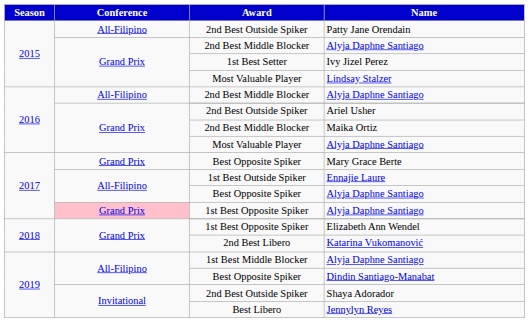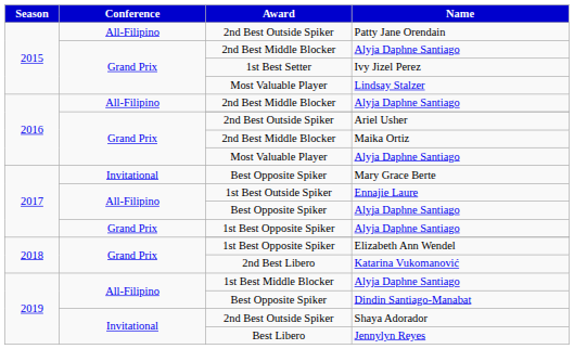 <table class="wikitable">
 <tr>
 <th width=70px style="background: #0000CD; color: white; text-align: center">Season</th>
 <th width=200px style="background: #0000CD; color: white; text-align: center">Conference</th>
 <th width=200px style="background: #0000CD; color: white; text-align: center">Award</th>
 <th width=300px style="background: #0000CD; color: white; text-align: center">Name</th>
 </tr>
 <tr align=center>
 <td rowspan=4><a href='#'>2015</a></td>
 <td><a href='#'>All-Filipino</a></td>
 <td>2nd Best Outside Spiker</td>
 <td style="text-align:left;"> Patty Jane Orendain</td>
 </tr>
 <tr align=center>
 <td rowspan=3><a href='#'>Grand Prix</a></td>
 <td>2nd Best Middle Blocker</td>
 <td style="text-align:left;"> <a href='#'>Alyja Daphne Santiago</a></td>
 </tr>
 <tr align=center>
 <td>1st Best Setter</td>
 <td style="text-align:left;"> Ivy Jizel Perez</td>
 </tr>
 <tr align=center>
 <td>Most Valuable Player</td>
 <td style="text-align:left;"> <a href='#'>Lindsay Stalzer</a></td>
 </tr>
 <tr align=center>
 <td rowspan=5><a href='#'>2016</a></td>
 <td><a href='#'>All-Filipino</a></td>
 <td>2nd Best Middle Blocker</td>
 <td style="text-align:left;"> <a href='#'>Alyja Daphne Santiago</a></td>
 </tr>
 <tr align=center>
 <td rowspan=4><a href='#'>Grand Prix</a></td>
 </tr>
 <tr align=center>
 <td>2nd Best Outside Spiker</td>
 <td style="text-align:left;"> Ariel Usher</td>
 </tr>
 <tr align=center>
 <td>2nd Best Middle Blocker</td>
 <td style="text-align:left;"> Maika Ortiz</td>
 </tr>
 <tr align=center>
 <td>Most Valuable Player</td>
 <td style="text-align:left;"> <a href='#'>Alyja Daphne Santiago</a></td>
 </tr>
 <tr align=center>
 <td rowspan=4><a href='#'>2017</a></td>
-<td><a href='#'>Grand Prix</a></td>
+<td><a href='#'>Invitational</a></td>
 <td>Best Opposite Spiker</td>
 <td style="text-align:left;"> Mary Grace Berte</td>
 </tr>
 <tr align=center>
 <td rowspan=2><a href='#'>All-Filipino</a></td>
 <td>1st Best Outside Spiker</td>
 <td style="text-align:left;"> <a href='#'>Ennajie Laure</a></td>
 </tr>
 <tr align=center>
 <td>Best Opposite Spiker</td>
 <td style="text-align:left;"> <a href='#'>Alyja Daphne Santiago</a></td>
 </tr>
 <tr align=center>
-<td style="background: pink;"><a href='#'>Grand Prix</a></td>
+<td><a href='#'>Grand Prix</a></td>
 <td>1st Best Opposite Spiker</td>
 <td style="text-align:left;"> <a href='#'>Alyja Daphne Santiago</a></td>
 </tr>
 <tr align=center>
 <td rowspan=3><a href='#'>2018</a></td>
 <td rowspan=3><a href='#'>Grand Prix</a></td>
 </tr>
 <tr align=center>
 <td>1st Best Opposite Spiker</td>
 <td style="text-align:left;"> Elizabeth Ann Wendel</td>
 </tr>
 <tr align=center>
 <td>2nd Best Libero</td>
 <td style="text-align:left;"> <a href='#'>Katarina Vukomanović</a></td>
 </tr>
 <tr align=center>
 <td rowspan="4"><a href='#'>2019</a></td>
 <td rowspan="2"><a href='#'>All-Filipino</a></td>
 <td>1st Best Middle Blocker</td>
 <td style="text-align:left;"> <a href='#'>Alyja Daphne Santiago</a></td>
 </tr>
 <tr align=center>
 <td>Best Opposite Spiker</td>
 <td style="text-align:left;"> <a href='#'>Dindin Santiago-Manabat</a></td>
 </tr>
 <tr align=center>
 <td rowspan="2"><a href='#'>Invitational</a></td>
 <td>2nd Best Outside Spiker</td>
 <td style="text-align:left;"> Shaya Adorador</td>
 </tr>
 <tr align=center>
 <td>Best Libero</td>
 <td style="text-align:left;"> <a href='#'>Jennylyn Reyes</a></td>
 </tr>
 </table>
